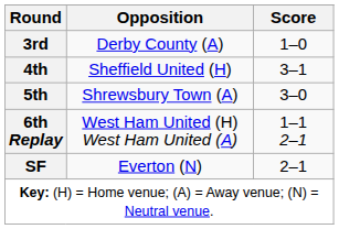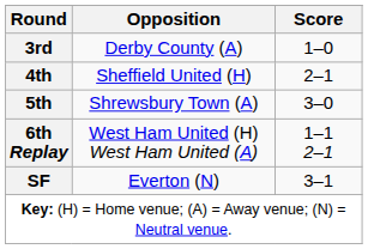 <table class="wikitable plainrowheaders" style="text-align:center;margin:0">
 <tr>
 </tr>
 <tr>
 <th scope="col" style="width:25px">Round</th>
 <th scope="col" style="width:175px">Opposition</th>
 <th scope="col" style="width:70px">Score</th>
 </tr>
 <tr>
 <th scope=row style="text-align:center">3rd</th>
 <td><a href='#'>Derby County</a> (<a href='#'>A</a>)</td>
 <td>1–0</td>
 </tr>
 <tr>
 <th scope=row style="text-align:center">4th</th>
 <td><a href='#'>Sheffield United</a> (<a href='#'>H</a>)</td>
-<td>3–1</td>
+<td>2–1</td>
 </tr>
 <tr>
 <th scope=row style="text-align:center">5th</th>
 <td><a href='#'>Shrewsbury Town</a> (<a href='#'>A</a>)</td>
 <td>3–0</td>
 </tr>
 <tr>
 <th scope=row style="text-align:center">6th<br><em>Replay</em></th>
 <td><a href='#'>West Ham United</a> (H)<br><em>West Ham United (<a href='#'>A</a>)</em></td>
 <td>1–1<br><em>2–1</em></td>
 </tr>
 <tr>
 <th scope=row style="text-align:center">SF</th>
 <td><a href='#'>Everton</a> (<a href='#'>N</a>)</td>
-<td>2–1</td>
+<td>3–1</td>
 </tr>
 <tr>
 <td colspan="3" style="background-color:white"><small><strong>Key:</strong> (H) = Home venue; (A) = Away venue; (N) = <a href='#'>Neutral venue</a>.</small></td>
 </tr>
 </table>
